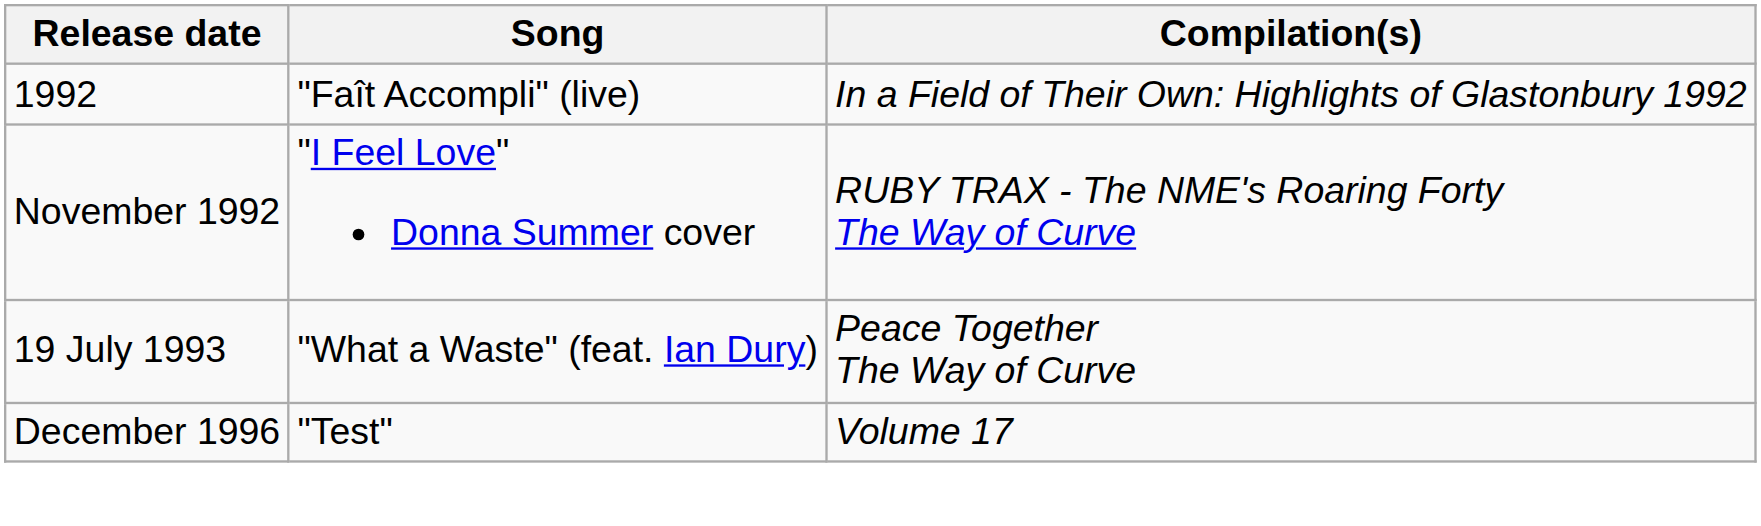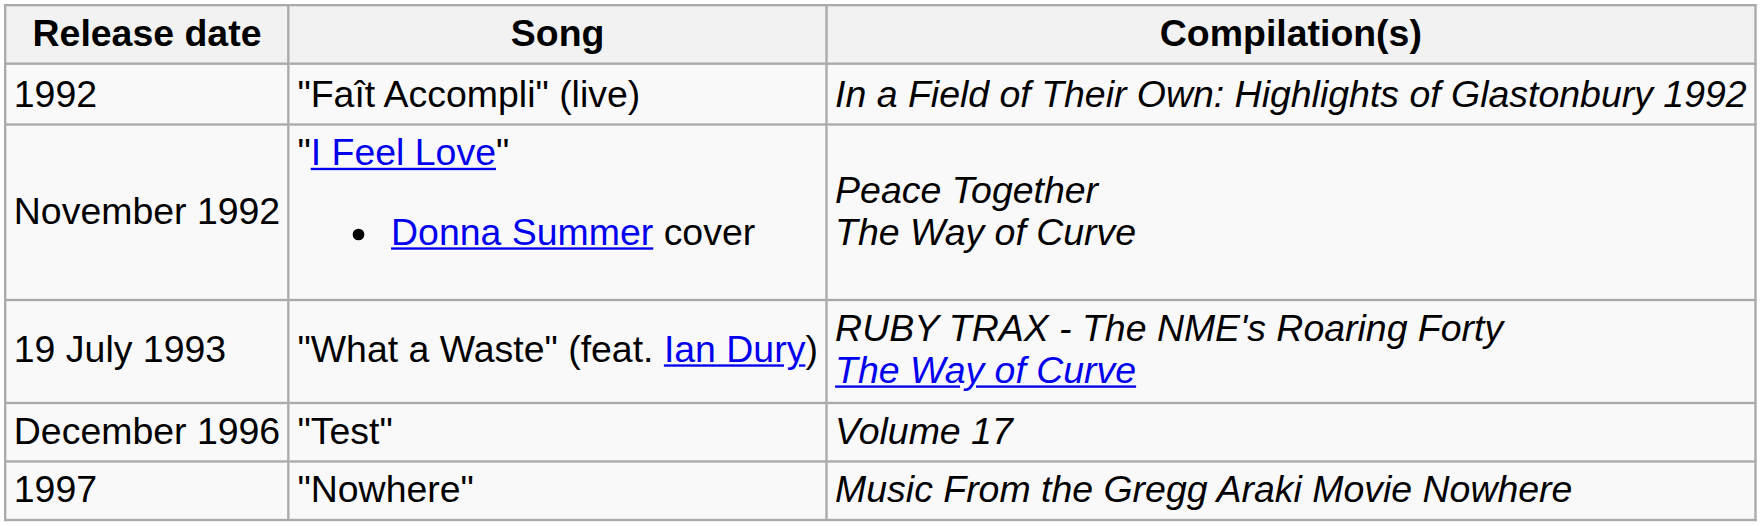 <table class="wikitable">
 <tr>
 <th>Release date</th>
 <th>Song</th>
 <th>Compilation(s)</th>
 </tr>
 <tr>
 <td>1992</td>
 <td>"Faît Accompli" (live)</td>
 <td><em>In a Field of Their Own: Highlights of Glastonbury 1992</em></td>
 </tr>
 <tr>
 <td>November 1992</td>
 <td>"<a href='#'>I Feel Love</a>"<br><ul><li><a href='#'>Donna Summer</a> cover</li></ul></td>
-<td><em>RUBY TRAX - The NME's Roaring Forty</em><br><em><a href='#'>The Way of Curve</a></em></td>
+<td><em>Peace Together</em><br><em>The Way of Curve</em></td>
 </tr>
 <tr>
 <td>19 July 1993</td>
 <td>"What a Waste" (feat. <a href='#'>Ian Dury</a>)</td>
-<td><em>Peace Together</em><br><em>The Way of Curve</em></td>
+<td><em>RUBY TRAX - The NME's Roaring Forty</em><br><em><a href='#'>The Way of Curve</a></em></td>
 </tr>
 <tr>
 <td>December 1996</td>
 <td>"Test"</td>
 <td><em>Volume 17</em></td>
 </tr>
+<tr>
+<td>1997</td>
+<td>"Nowhere"</td>
+<td><em>Music From the Gregg Araki Movie Nowhere</em></td>
+</tr>
 </table>
